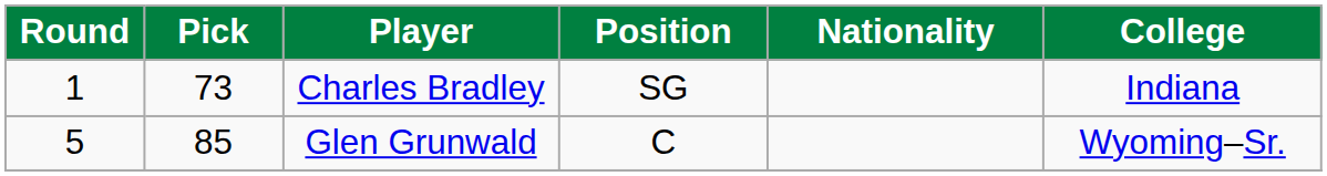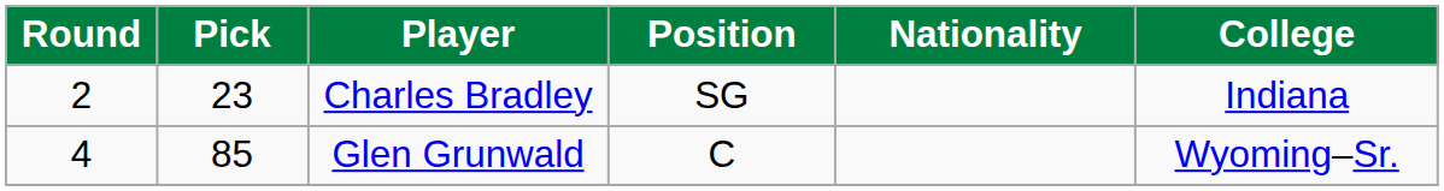 <table class="wikitable sortable sortable">
 <tr>
 <th style="background:#008040; color:white" width="10%">Round</th>
 <th style="background:#008040; color:white" width="10%">Pick</th>
 <th style="background:#008040; color:white" width="20%">Player</th>
 <th style="background:#008040; color:white" width="15%">Position</th>
 <th style="background:#008040; color:white" width="20%">Nationality</th>
 <th style="background:#008040; color:white" width="20%">College</th>
 </tr>
 <tr align="center" bgcolor="">
-<td>1</td>
-<td>73</td>
+<td>2</td>
+<td>23</td>
 <td><a href='#'>Charles Bradley</a></td>
 <td>SG</td>
 <td></td>
 <td><a href='#'>Indiana</a></td>
 </tr>
 <tr align="center" bgcolor="">
-<td>5</td>
+<td>4</td>
 <td>85</td>
 <td><a href='#'>Glen Grunwald</a></td>
 <td>C</td>
 <td></td>
 <td><a href='#'>Wyoming</a>–<a href='#'>Sr.</a></td>
 </tr>
 <tr align="center" bgcolor="">
 </tr>
 </table>
